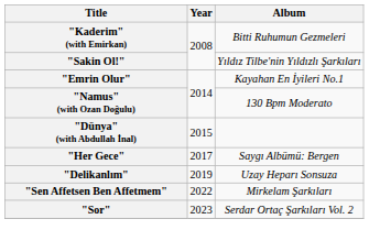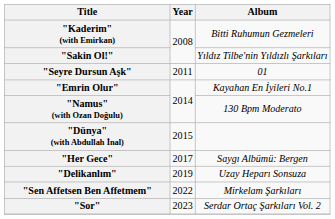 <table class="wikitable plainrowheaders" style="text-align: center;" border="1">
 <tr>
 <th scope="col" style="width:16em;">Title</th>
 <th scope="col" style="width:1em;">Year</th>
 <th scope="col">Album</th>
 </tr>
 <tr>
 <th scope="row">"Kaderim"<br><small>(with Emirkan)</small></th>
 <td rowspan="2">2008</td>
 <td><em>Bitti Ruhumun Gezmeleri</em></td>
 </tr>
 <tr>
 <th scope="row">"Sakin Ol!"</th>
 <td><em>Yıldız Tilbe'nin Yıldızlı Şarkıları</em></td>
+</tr>
+<tr>
+<th scope="row">"Seyre Dursun Aşk" <br></th>
+<td>2011</td>
+<td><em>01</em></td>
 </tr>
 <tr>
 <th scope="row">"Emrin Olur"</th>
 <td rowspan="2">2014</td>
 <td><em>Kayahan En İyileri No.1</em></td>
 </tr>
 <tr>
 <th scope="row">"Namus"<br><small>(with Ozan Doğulu)</small></th>
 <td><em>130 Bpm Moderato</em></td>
 </tr>
 <tr>
 <th scope="row">"Dünya"<br><small>(with Abdullah İnal)</small></th>
 <td>2015</td>
 <td></td>
 </tr>
 <tr>
 <th scope="row">"Her Gece"</th>
 <td>2017</td>
 <td><em>Saygı Albümü: Bergen</em></td>
 </tr>
 <tr>
 <th scope="row">"Delikanlım"</th>
 <td>2019</td>
 <td><em>Uzay Heparı Sonsuza</em></td>
 </tr>
 <tr>
 <th scope="row">"Sen Affetsen Ben Affetmem"</th>
 <td>2022</td>
 <td><em>Mirkelam Şarkıları</em></td>
 </tr>
 <tr>
 <th scope="row">"Sor" <br></th>
 <td rowspan="1">2023</td>
 <td><em>Serdar Ortaç Şarkıları Vol. 2</em></td>
 </tr>
 <tr>
 </tr>
 </table>
